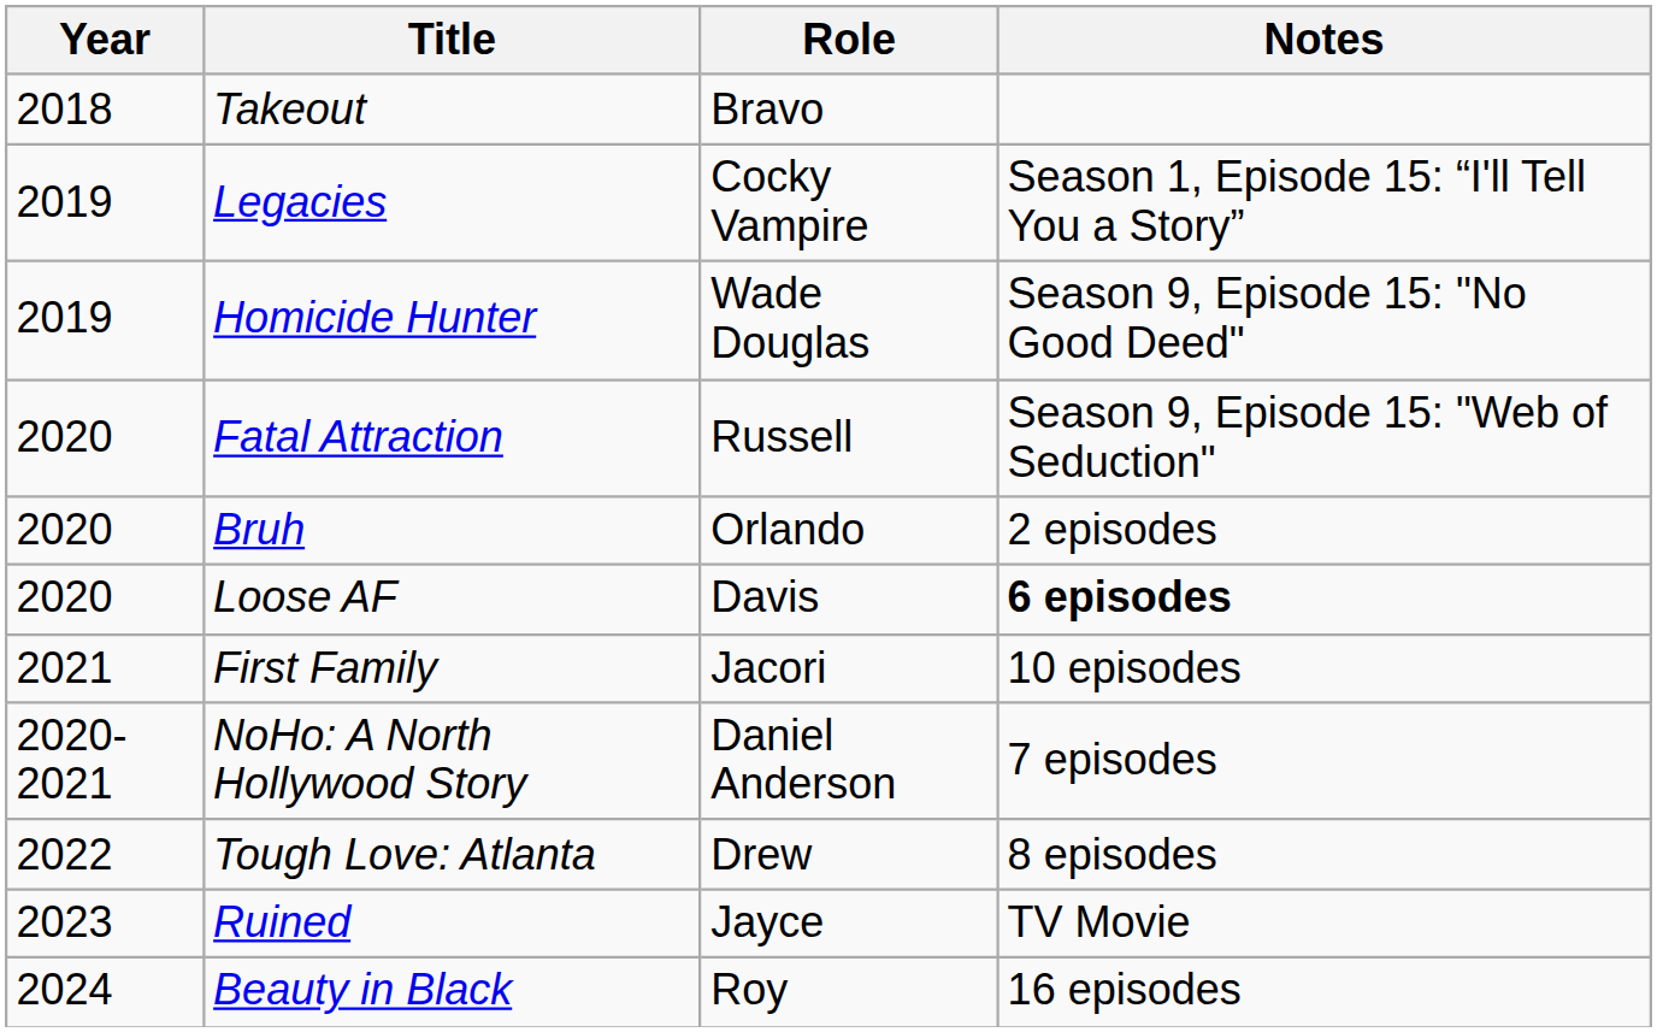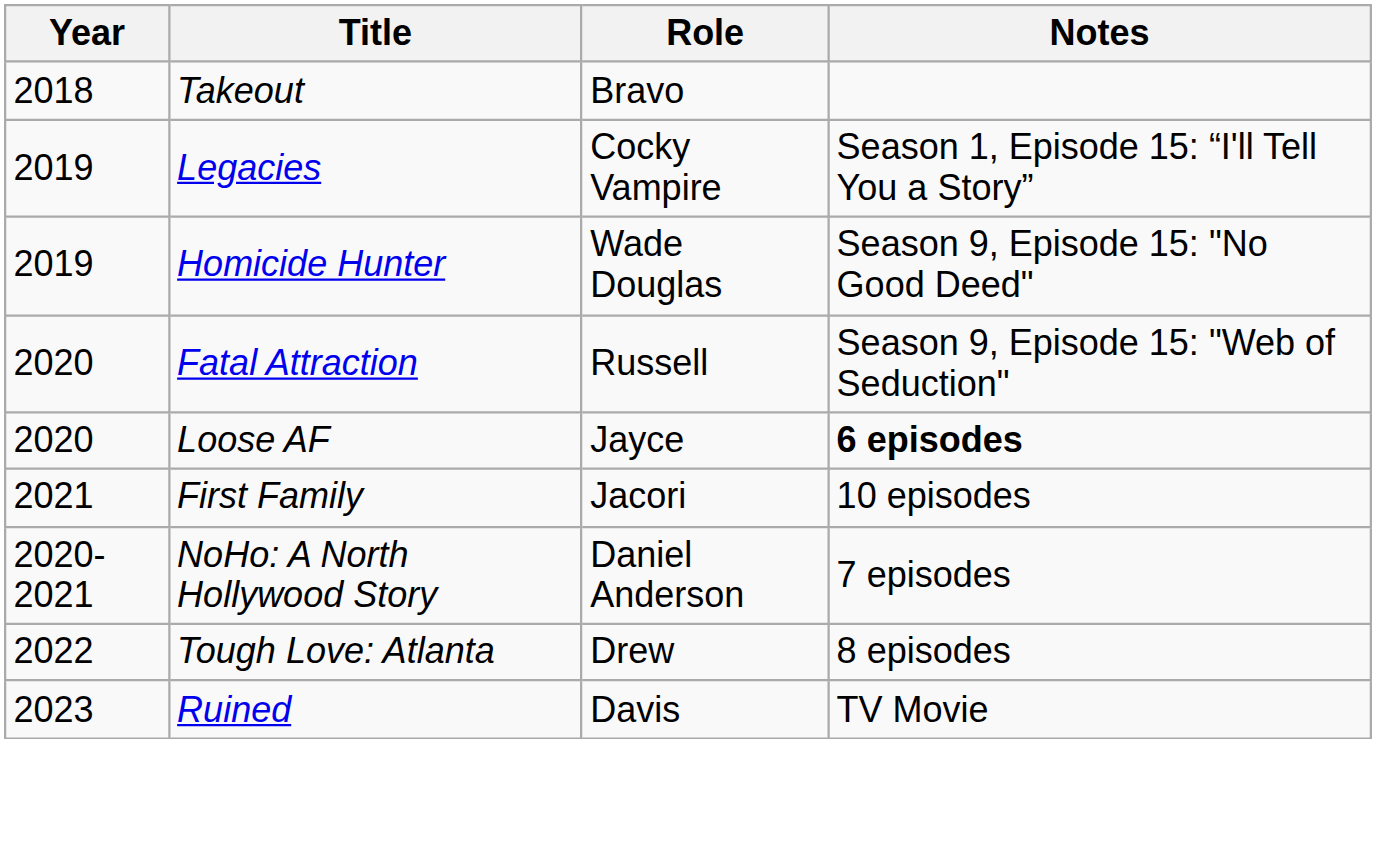 <table class="wikitable sortable">
 <tr>
 <th>Year</th>
 <th>Title</th>
 <th>Role</th>
 <th class="unsortable">Notes</th>
 </tr>
 <tr>
 <td>2018</td>
 <td><em>Takeout</em></td>
 <td>Bravo</td>
 <td></td>
 </tr>
 <tr>
 <td>2019</td>
 <td><em><a href='#'>Legacies</a></em></td>
 <td>Cocky Vampire</td>
 <td>Season 1, Episode 15: “I'll Tell You a Story”</td>
 </tr>
 <tr>
 <td>2019</td>
 <td><em><a href='#'>Homicide Hunter</a></em></td>
 <td>Wade Douglas</td>
 <td>Season 9, Episode 15: "No Good Deed"</td>
 </tr>
 <tr>
 <td>2020</td>
 <td><em><a href='#'>Fatal Attraction</a></em></td>
 <td>Russell</td>
 <td>Season 9, Episode 15: "Web of Seduction"</td>
 </tr>
 <tr>
 <td>2020</td>
-<td><em><a href='#'>Bruh</a></em></td>
-<td>Orlando</td>
-<td>2 episodes</td>
-</tr>
-<tr>
-<td>2020</td>
 <td><em>Loose AF</em></td>
-<td>Davis</td>
+<td>Jayce</td>
 <td><strong>6 episodes</strong></td>
 </tr>
 <tr>
 <td>2021</td>
 <td><em>First Family</em></td>
 <td>Jacori</td>
 <td>10 episodes</td>
 </tr>
 <tr>
 <td>2020-2021</td>
 <td><em>NoHo: A North Hollywood Story</em></td>
 <td>Daniel Anderson</td>
 <td>7 episodes</td>
 </tr>
 <tr>
 <td>2022</td>
 <td><em>Tough Love: Atlanta</em></td>
 <td>Drew</td>
 <td>8 episodes</td>
 </tr>
 <tr>
 <td>2023</td>
 <td><em><a href='#'>Ruined</a></em></td>
-<td>Jayce</td>
+<td>Davis</td>
 <td>TV Movie</td>
 </tr>
-<tr>
-<td>2024</td>
-<td><em><a href='#'>Beauty in Black</a></em></td>
-<td>Roy</td>
-<td>16 episodes</td>
-</tr>
 </table>
